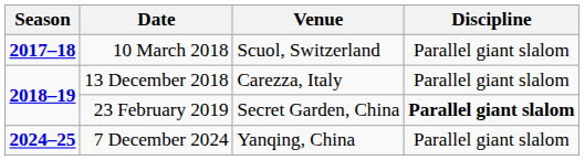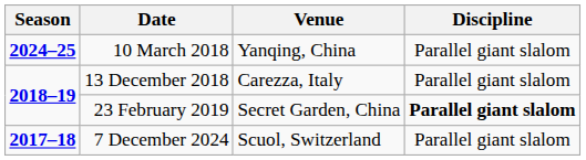 <table class="wikitable">
 <tr>
 <th>Season</th>
 <th>Date</th>
 <th>Venue</th>
 <th>Discipline</th>
 </tr>
 <tr>
-<td><strong><a href='#'>2017–18</a></strong></td>
+<td><strong><a href='#'>2024–25</a></strong></td>
 <td align=right>10 March 2018</td>
-<td> Scuol, Switzerland</td>
+<td> Yanqing, China</td>
 <td align=center>Parallel giant slalom</td>
 </tr>
 <tr>
 <td rowspan="2"><strong><a href='#'>2018–19</a></strong></td>
 <td align=right>13 December 2018</td>
 <td> Carezza, Italy</td>
 <td align=center>Parallel giant slalom</td>
 </tr>
 <tr>
 <td align=right>23 February 2019</td>
 <td> Secret Garden, China</td>
 <td align=center><strong>Parallel giant slalom</strong></td>
 </tr>
 <tr>
-<td><strong><a href='#'>2024–25</a></strong></td>
+<td><strong><a href='#'>2017–18</a></strong></td>
 <td align=right>7 December 2024</td>
-<td> Yanqing, China</td>
+<td> Scuol, Switzerland</td>
 <td align=center>Parallel giant slalom</td>
 </tr>
 </table>
